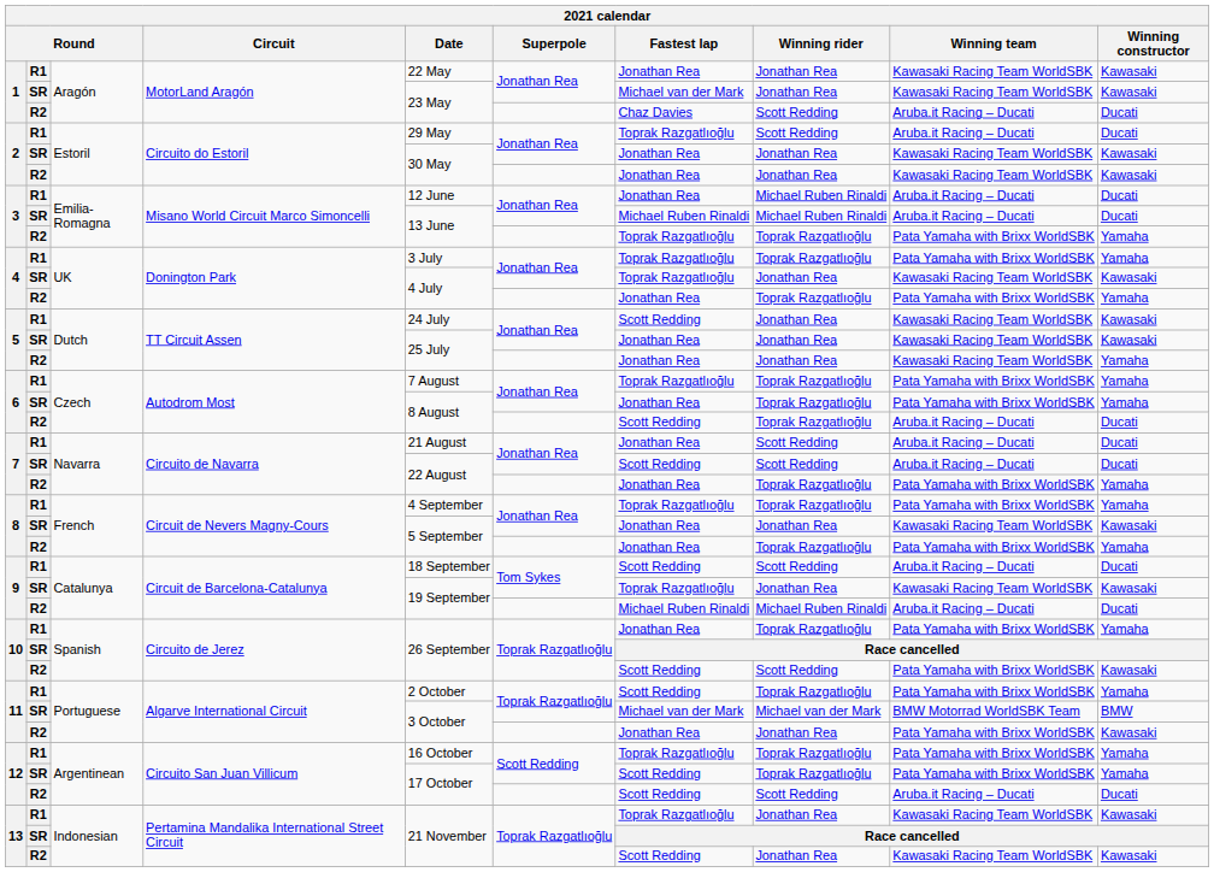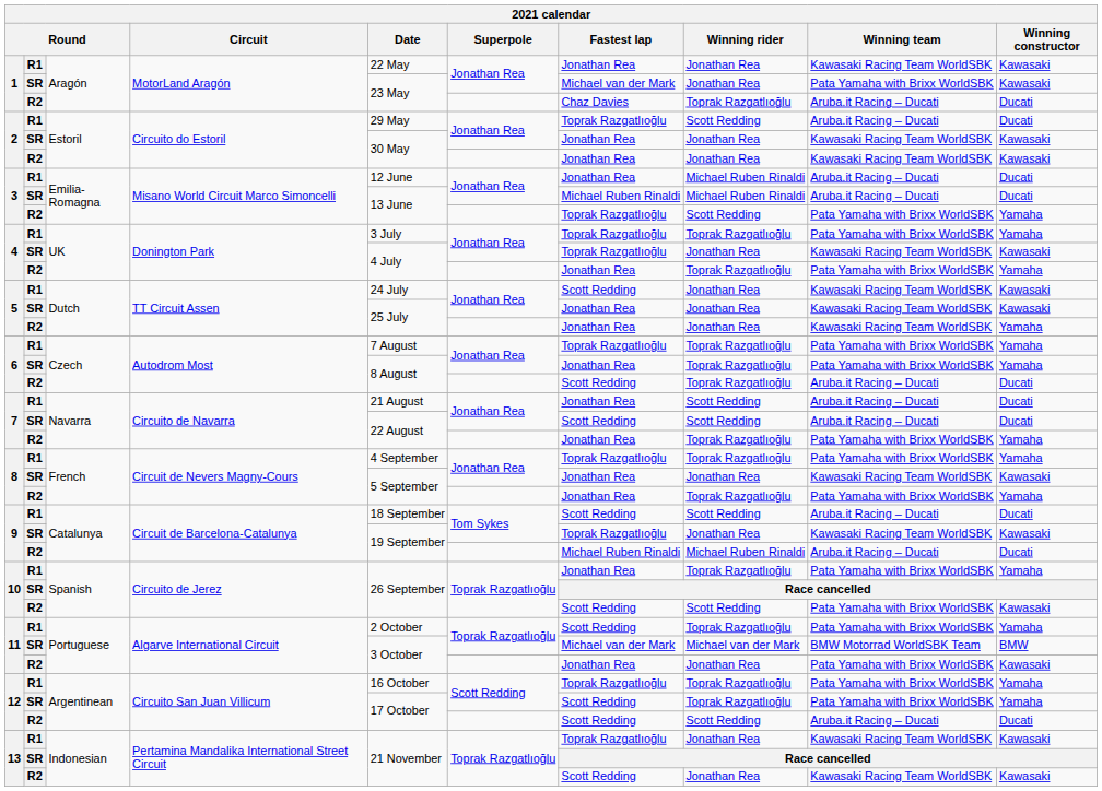 <table class="wikitable" style="font-size: 85%">
 <tr>
 <th colspan=10>2021 calendar</th>
 </tr>
 <tr>
 <th colspan=3>Round</th>
 <th>Circuit</th>
 <th>Date</th>
 <th>Superpole</th>
 <th>Fastest lap</th>
 <th>Winning rider</th>
 <th>Winning team</th>
 <th>Winning constructor</th>
 </tr>
 <tr>
 <th rowspan=3>1</th>
 <th>R1</th>
 <td rowspan=3> Aragón</td>
 <td rowspan=3><a href='#'>MotorLand Aragón</a></td>
 <td>22 May</td>
 <td rowspan=2> <a href='#'>Jonathan Rea</a></td>
 <td> <a href='#'>Jonathan Rea</a></td>
 <td> <a href='#'>Jonathan Rea</a></td>
 <td><a href='#'>Kawasaki Racing Team WorldSBK</a></td>
 <td nowrap> <a href='#'>Kawasaki</a></td>
 </tr>
 <tr>
 <th>SR</th>
 <td rowspan=2>23 May</td>
 <td> <a href='#'>Michael van der Mark</a></td>
 <td> <a href='#'>Jonathan Rea</a></td>
-<td><a href='#'>Kawasaki Racing Team WorldSBK</a></td>
+<td nowrap><a href='#'>Pata Yamaha with Brixx WorldSBK</a></td>
 <td> <a href='#'>Kawasaki</a></td>
 </tr>
 <tr>
 <th>R2</th>
 <td></td>
 <td> <a href='#'>Chaz Davies</a></td>
-<td> <a href='#'>Scott Redding</a></td>
+<td> <a href='#'>Toprak Razgatlıoğlu</a></td>
 <td><a href='#'>Aruba.it Racing – Ducati</a></td>
 <td> <a href='#'>Ducati</a></td>
 </tr>
 <tr>
 <th rowspan=3>2</th>
 <th>R1</th>
 <td rowspan=3> Estoril</td>
 <td rowspan=3><a href='#'>Circuito do Estoril</a></td>
 <td>29 May</td>
 <td rowspan=2> <a href='#'>Jonathan Rea</a></td>
 <td> <a href='#'>Toprak Razgatlıoğlu</a></td>
 <td> <a href='#'>Scott Redding</a></td>
 <td><a href='#'>Aruba.it Racing – Ducati</a></td>
 <td> <a href='#'>Ducati</a></td>
 </tr>
 <tr>
 <th>SR</th>
 <td rowspan=2>30 May</td>
 <td> <a href='#'>Jonathan Rea</a></td>
 <td> <a href='#'>Jonathan Rea</a></td>
 <td><a href='#'>Kawasaki Racing Team WorldSBK</a></td>
 <td> <a href='#'>Kawasaki</a></td>
 </tr>
 <tr>
 <th>R2</th>
 <td></td>
 <td> <a href='#'>Jonathan Rea</a></td>
 <td> <a href='#'>Jonathan Rea</a></td>
 <td><a href='#'>Kawasaki Racing Team WorldSBK</a></td>
 <td> <a href='#'>Kawasaki</a></td>
 </tr>
 <tr>
 <th rowspan=3>3</th>
 <th>R1</th>
 <td rowspan=3> Emilia-Romagna</td>
 <td rowspan=3 nowrap><a href='#'>Misano World Circuit Marco Simoncelli</a></td>
 <td>12 June</td>
 <td rowspan=2> <a href='#'>Jonathan Rea</a></td>
 <td> <a href='#'>Jonathan Rea</a></td>
 <td nowrap> <a href='#'>Michael Ruben Rinaldi</a></td>
 <td><a href='#'>Aruba.it Racing – Ducati</a></td>
 <td> <a href='#'>Ducati</a></td>
 </tr>
 <tr>
 <th>SR</th>
 <td rowspan=2>13 June</td>
 <td nowrap> <a href='#'>Michael Ruben Rinaldi</a></td>
 <td> <a href='#'>Michael Ruben Rinaldi</a></td>
 <td><a href='#'>Aruba.it Racing – Ducati</a></td>
 <td> <a href='#'>Ducati</a></td>
 </tr>
 <tr>
 <th>R2</th>
 <td></td>
 <td> <a href='#'>Toprak Razgatlıoğlu</a></td>
-<td> <a href='#'>Toprak Razgatlıoğlu</a></td>
+<td> <a href='#'>Scott Redding</a></td>
 <td nowrap><a href='#'>Pata Yamaha with Brixx WorldSBK</a></td>
 <td> <a href='#'>Yamaha</a></td>
 </tr>
 <tr>
 <th rowspan=3>4</th>
 <th>R1</th>
 <td rowspan=3 nowrap> UK</td>
 <td rowspan=3><a href='#'>Donington Park</a></td>
 <td>3 July</td>
 <td rowspan=2> <a href='#'>Jonathan Rea</a></td>
 <td> <a href='#'>Toprak Razgatlıoğlu</a></td>
 <td> <a href='#'>Toprak Razgatlıoğlu</a></td>
 <td><a href='#'>Pata Yamaha with Brixx WorldSBK</a></td>
 <td> <a href='#'>Yamaha</a></td>
 </tr>
 <tr>
 <th>SR</th>
 <td rowspan=2>4 July</td>
 <td> <a href='#'>Toprak Razgatlıoğlu</a></td>
 <td> <a href='#'>Jonathan Rea</a></td>
 <td><a href='#'>Kawasaki Racing Team WorldSBK</a></td>
 <td> <a href='#'>Kawasaki</a></td>
 </tr>
 <tr>
 <th>R2</th>
 <td></td>
 <td> <a href='#'>Jonathan Rea</a></td>
 <td> <a href='#'>Toprak Razgatlıoğlu</a></td>
 <td><a href='#'>Pata Yamaha with Brixx WorldSBK</a></td>
 <td> <a href='#'>Yamaha</a></td>
 </tr>
 <tr>
 <th rowspan=3>5</th>
 <th>R1</th>
 <td rowspan=3> Dutch</td>
 <td rowspan=3><a href='#'>TT Circuit Assen</a></td>
 <td>24 July</td>
 <td rowspan=2> <a href='#'>Jonathan Rea</a></td>
 <td> <a href='#'>Scott Redding</a></td>
 <td> <a href='#'>Jonathan Rea</a></td>
 <td><a href='#'>Kawasaki Racing Team WorldSBK</a></td>
 <td> <a href='#'>Kawasaki</a></td>
 </tr>
 <tr>
 <th>SR</th>
 <td rowspan=2>25 July</td>
 <td> <a href='#'>Jonathan Rea</a></td>
 <td> <a href='#'>Jonathan Rea</a></td>
 <td><a href='#'>Kawasaki Racing Team WorldSBK</a></td>
 <td> <a href='#'>Kawasaki</a></td>
 </tr>
 <tr>
 <th>R2</th>
 <td></td>
 <td> <a href='#'>Jonathan Rea</a></td>
 <td> <a href='#'>Jonathan Rea</a></td>
 <td><a href='#'>Kawasaki Racing Team WorldSBK</a></td>
 <td> <a href='#'>Yamaha</a></td>
 </tr>
 <tr>
 <th rowspan=3>6</th>
 <th>R1</th>
 <td rowspan=3> Czech</td>
 <td rowspan=3><a href='#'>Autodrom Most</a></td>
 <td>7 August</td>
 <td rowspan=2> <a href='#'>Jonathan Rea</a></td>
 <td> <a href='#'>Toprak Razgatlıoğlu</a></td>
 <td> <a href='#'>Toprak Razgatlıoğlu</a></td>
 <td><a href='#'>Pata Yamaha with Brixx WorldSBK</a></td>
 <td> <a href='#'>Yamaha</a></td>
 </tr>
 <tr>
 <th>SR</th>
 <td rowspan=2>8 August</td>
 <td> <a href='#'>Jonathan Rea</a></td>
 <td> <a href='#'>Toprak Razgatlıoğlu</a></td>
 <td><a href='#'>Pata Yamaha with Brixx WorldSBK</a></td>
 <td> <a href='#'>Yamaha</a></td>
 </tr>
 <tr>
 <th>R2</th>
 <td></td>
 <td> <a href='#'>Scott Redding</a></td>
 <td> <a href='#'>Toprak Razgatlıoğlu</a></td>
 <td><a href='#'>Aruba.it Racing – Ducati</a></td>
 <td> <a href='#'>Ducati</a></td>
 </tr>
 <tr>
 <th rowspan=3>7</th>
 <th>R1</th>
 <td rowspan=3> Navarra</td>
 <td rowspan=3><a href='#'>Circuito de Navarra</a></td>
 <td>21 August</td>
 <td rowspan=2> <a href='#'>Jonathan Rea</a></td>
 <td> <a href='#'>Jonathan Rea</a></td>
 <td> <a href='#'>Scott Redding</a></td>
 <td><a href='#'>Aruba.it Racing – Ducati</a></td>
 <td> <a href='#'>Ducati</a></td>
 </tr>
 <tr>
 <th>SR</th>
 <td rowspan=2>22 August</td>
 <td> <a href='#'>Scott Redding</a></td>
 <td> <a href='#'>Scott Redding</a></td>
 <td><a href='#'>Aruba.it Racing – Ducati</a></td>
 <td> <a href='#'>Ducati</a></td>
 </tr>
 <tr>
 <th>R2</th>
 <td></td>
 <td> <a href='#'>Jonathan Rea</a></td>
 <td> <a href='#'>Toprak Razgatlıoğlu</a></td>
 <td><a href='#'>Pata Yamaha with Brixx WorldSBK</a></td>
 <td> <a href='#'>Yamaha</a></td>
 </tr>
 <tr>
 <th rowspan=3>8</th>
 <th>R1</th>
 <td rowspan=3> French</td>
 <td rowspan=3><a href='#'>Circuit de Nevers Magny-Cours</a></td>
 <td>4 September</td>
 <td rowspan=2> <a href='#'>Jonathan Rea</a></td>
 <td> <a href='#'>Toprak Razgatlıoğlu</a></td>
 <td> <a href='#'>Toprak Razgatlıoğlu</a></td>
 <td><a href='#'>Pata Yamaha with Brixx WorldSBK</a></td>
 <td> <a href='#'>Yamaha</a></td>
 </tr>
 <tr>
 <th>SR</th>
 <td rowspan=2>5 September</td>
 <td> <a href='#'>Jonathan Rea</a></td>
 <td> <a href='#'>Jonathan Rea</a></td>
 <td><a href='#'>Kawasaki Racing Team WorldSBK</a></td>
 <td> <a href='#'>Kawasaki</a></td>
 </tr>
 <tr>
 <th>R2</th>
 <td></td>
 <td> <a href='#'>Jonathan Rea</a></td>
 <td> <a href='#'>Toprak Razgatlıoğlu</a></td>
 <td><a href='#'>Pata Yamaha with Brixx WorldSBK</a></td>
 <td> <a href='#'>Yamaha</a></td>
 </tr>
 <tr>
 <th rowspan=3>9</th>
 <th>R1</th>
 <td rowspan=3> Catalunya</td>
 <td rowspan=3><a href='#'>Circuit de Barcelona-Catalunya</a></td>
 <td>18 September</td>
 <td rowspan=2> <a href='#'>Tom Sykes</a></td>
 <td> <a href='#'>Scott Redding</a></td>
 <td> <a href='#'>Scott Redding</a></td>
 <td><a href='#'>Aruba.it Racing – Ducati</a></td>
 <td> <a href='#'>Ducati</a></td>
 </tr>
 <tr>
 <th>SR</th>
 <td rowspan=2>19 September</td>
 <td> <a href='#'>Toprak Razgatlıoğlu</a></td>
 <td> <a href='#'>Jonathan Rea</a></td>
 <td><a href='#'>Kawasaki Racing Team WorldSBK</a></td>
 <td> <a href='#'>Kawasaki</a></td>
 </tr>
 <tr>
 <th>R2</th>
 <td></td>
 <td> <a href='#'>Michael Ruben Rinaldi</a></td>
 <td> <a href='#'>Michael Ruben Rinaldi</a></td>
 <td><a href='#'>Aruba.it Racing – Ducati</a></td>
 <td> <a href='#'>Ducati</a></td>
 </tr>
 <tr>
 <th rowspan=3>10</th>
 <th>R1</th>
 <td rowspan=3> Spanish</td>
 <td rowspan=3><a href='#'>Circuito de Jerez</a></td>
 <td rowspan=3 nowrap>26 September</td>
 <td rowspan=3 nowrap> <a href='#'>Toprak Razgatlıoğlu</a></td>
 <td> <a href='#'>Jonathan Rea</a></td>
 <td> <a href='#'>Toprak Razgatlıoğlu</a></td>
 <td><a href='#'>Pata Yamaha with Brixx WorldSBK</a></td>
 <td> <a href='#'>Yamaha</a></td>
 </tr>
 <tr>
 <th>SR</th>
 <th colspan=4>Race cancelled</th>
 </tr>
 <tr>
 <th>R2</th>
 <td> <a href='#'>Scott Redding</a></td>
 <td> <a href='#'>Scott Redding</a></td>
 <td><a href='#'>Pata Yamaha with Brixx WorldSBK</a></td>
 <td> <a href='#'>Kawasaki</a></td>
 </tr>
 <tr>
 <th rowspan=3>11</th>
 <th>R1</th>
 <td rowspan=3> Portuguese</td>
 <td rowspan=3><a href='#'>Algarve International Circuit</a></td>
 <td>2 October</td>
 <td rowspan=2> <a href='#'>Toprak Razgatlıoğlu</a></td>
 <td> <a href='#'>Scott Redding</a></td>
 <td> <a href='#'>Toprak Razgatlıoğlu</a></td>
 <td><a href='#'>Pata Yamaha with Brixx WorldSBK</a></td>
 <td> <a href='#'>Yamaha</a></td>
 </tr>
 <tr>
 <th>SR</th>
 <td rowspan=2>3 October</td>
 <td> <a href='#'>Michael van der Mark</a></td>
 <td> <a href='#'>Michael van der Mark</a></td>
 <td><a href='#'>BMW Motorrad WorldSBK Team</a></td>
 <td> <a href='#'>BMW</a></td>
 </tr>
 <tr>
 <th>R2</th>
 <td></td>
 <td> <a href='#'>Jonathan Rea</a></td>
 <td> <a href='#'>Jonathan Rea</a></td>
 <td><a href='#'>Pata Yamaha with Brixx WorldSBK</a></td>
 <td> <a href='#'>Kawasaki</a></td>
 </tr>
 <tr>
 <th rowspan=3>12</th>
 <th>R1</th>
 <td rowspan=3> Argentinean</td>
 <td rowspan=3><a href='#'>Circuito San Juan Villicum</a></td>
 <td>16 October</td>
 <td rowspan=2> <a href='#'>Scott Redding</a></td>
 <td> <a href='#'>Toprak Razgatlıoğlu</a></td>
 <td> <a href='#'>Toprak Razgatlıoğlu</a></td>
 <td><a href='#'>Pata Yamaha with Brixx WorldSBK</a></td>
 <td> <a href='#'>Yamaha</a></td>
 </tr>
 <tr>
 <th>SR</th>
 <td rowspan=2>17 October</td>
 <td> <a href='#'>Scott Redding</a></td>
 <td> <a href='#'>Toprak Razgatlıoğlu</a></td>
 <td><a href='#'>Pata Yamaha with Brixx WorldSBK</a></td>
 <td> <a href='#'>Yamaha</a></td>
 </tr>
 <tr>
 <th>R2</th>
 <td></td>
 <td> <a href='#'>Scott Redding</a></td>
 <td> <a href='#'>Scott Redding</a></td>
 <td><a href='#'>Aruba.it Racing – Ducati</a></td>
 <td> <a href='#'>Ducati</a></td>
 </tr>
 <tr>
 <th rowspan=3>13</th>
 <th>R1</th>
 <td rowspan=3> Indonesian</td>
 <td rowspan=3><a href='#'>Pertamina Mandalika International Street Circuit</a></td>
 <td rowspan=3>21 November</td>
 <td rowspan=3> <a href='#'>Toprak Razgatlıoğlu</a></td>
 <td> <a href='#'>Toprak Razgatlıoğlu</a></td>
 <td> <a href='#'>Jonathan Rea</a></td>
 <td><a href='#'>Kawasaki Racing Team WorldSBK</a></td>
 <td> <a href='#'>Kawasaki</a></td>
 </tr>
 <tr>
 <th>SR</th>
 <th colspan=4>Race cancelled</th>
 </tr>
 <tr>
 <th>R2</th>
 <td> <a href='#'>Scott Redding</a></td>
 <td> <a href='#'>Jonathan Rea</a></td>
 <td><a href='#'>Kawasaki Racing Team WorldSBK</a></td>
 <td> <a href='#'>Kawasaki</a></td>
 </tr>
 </table>
